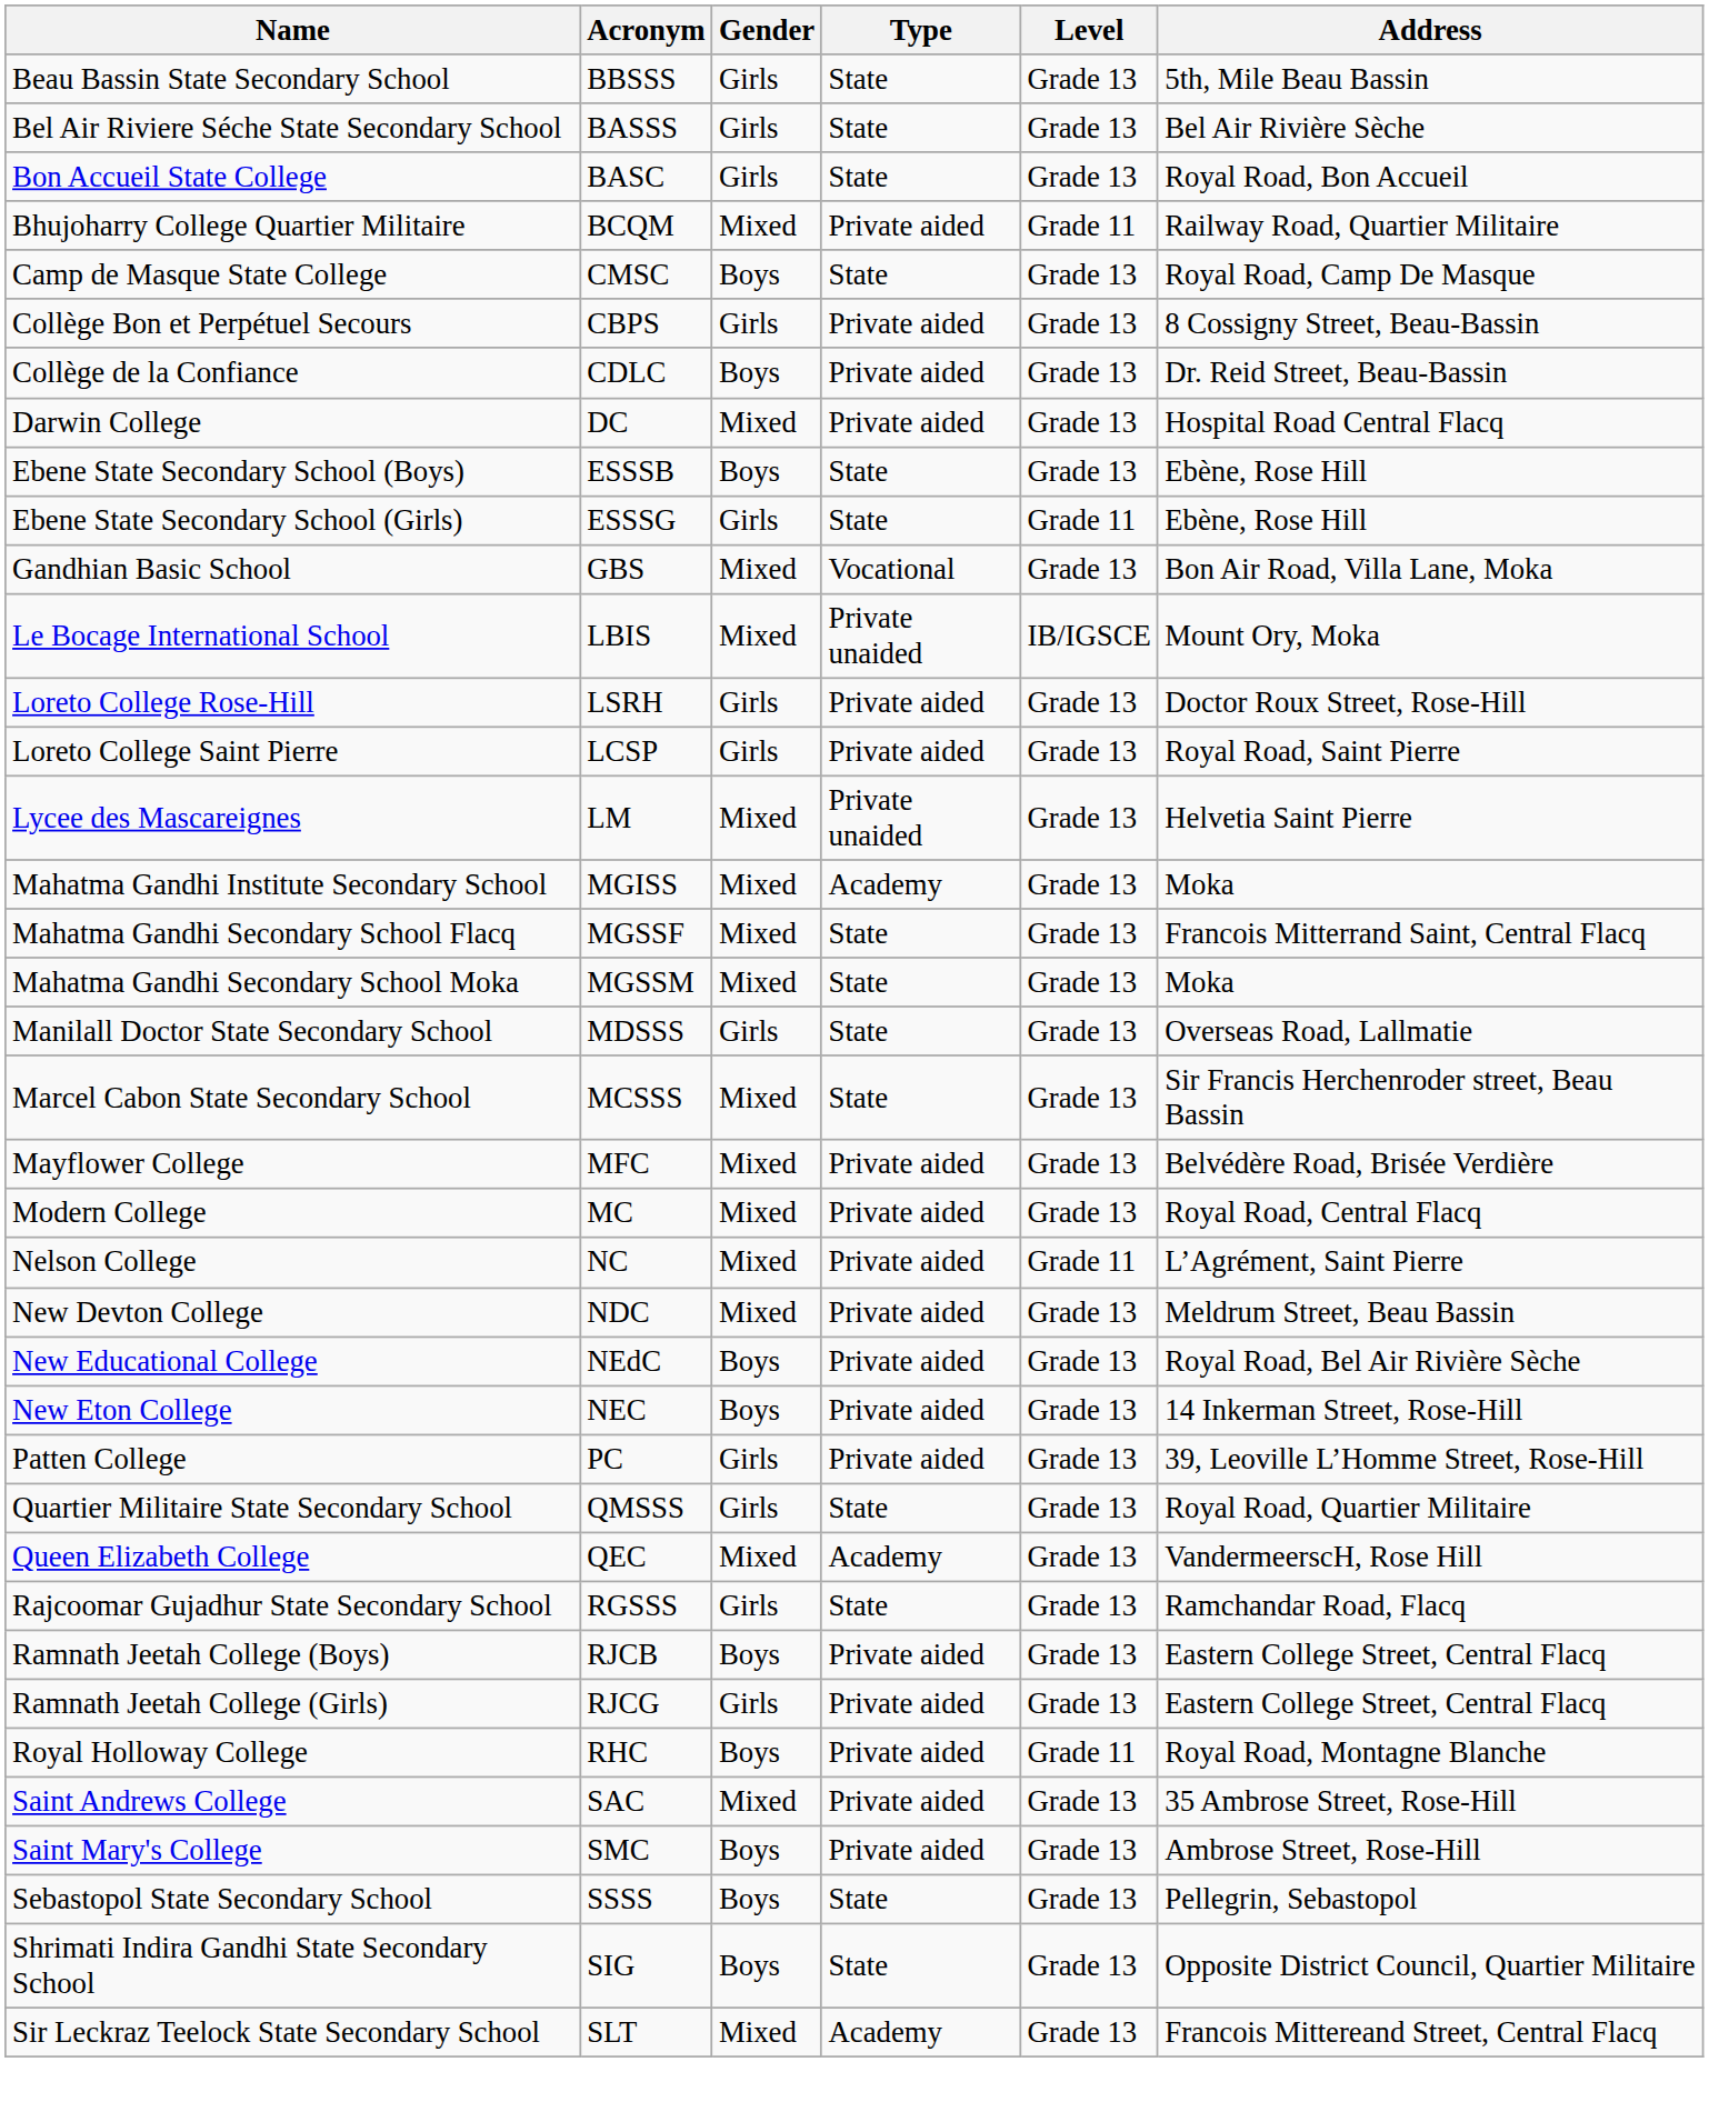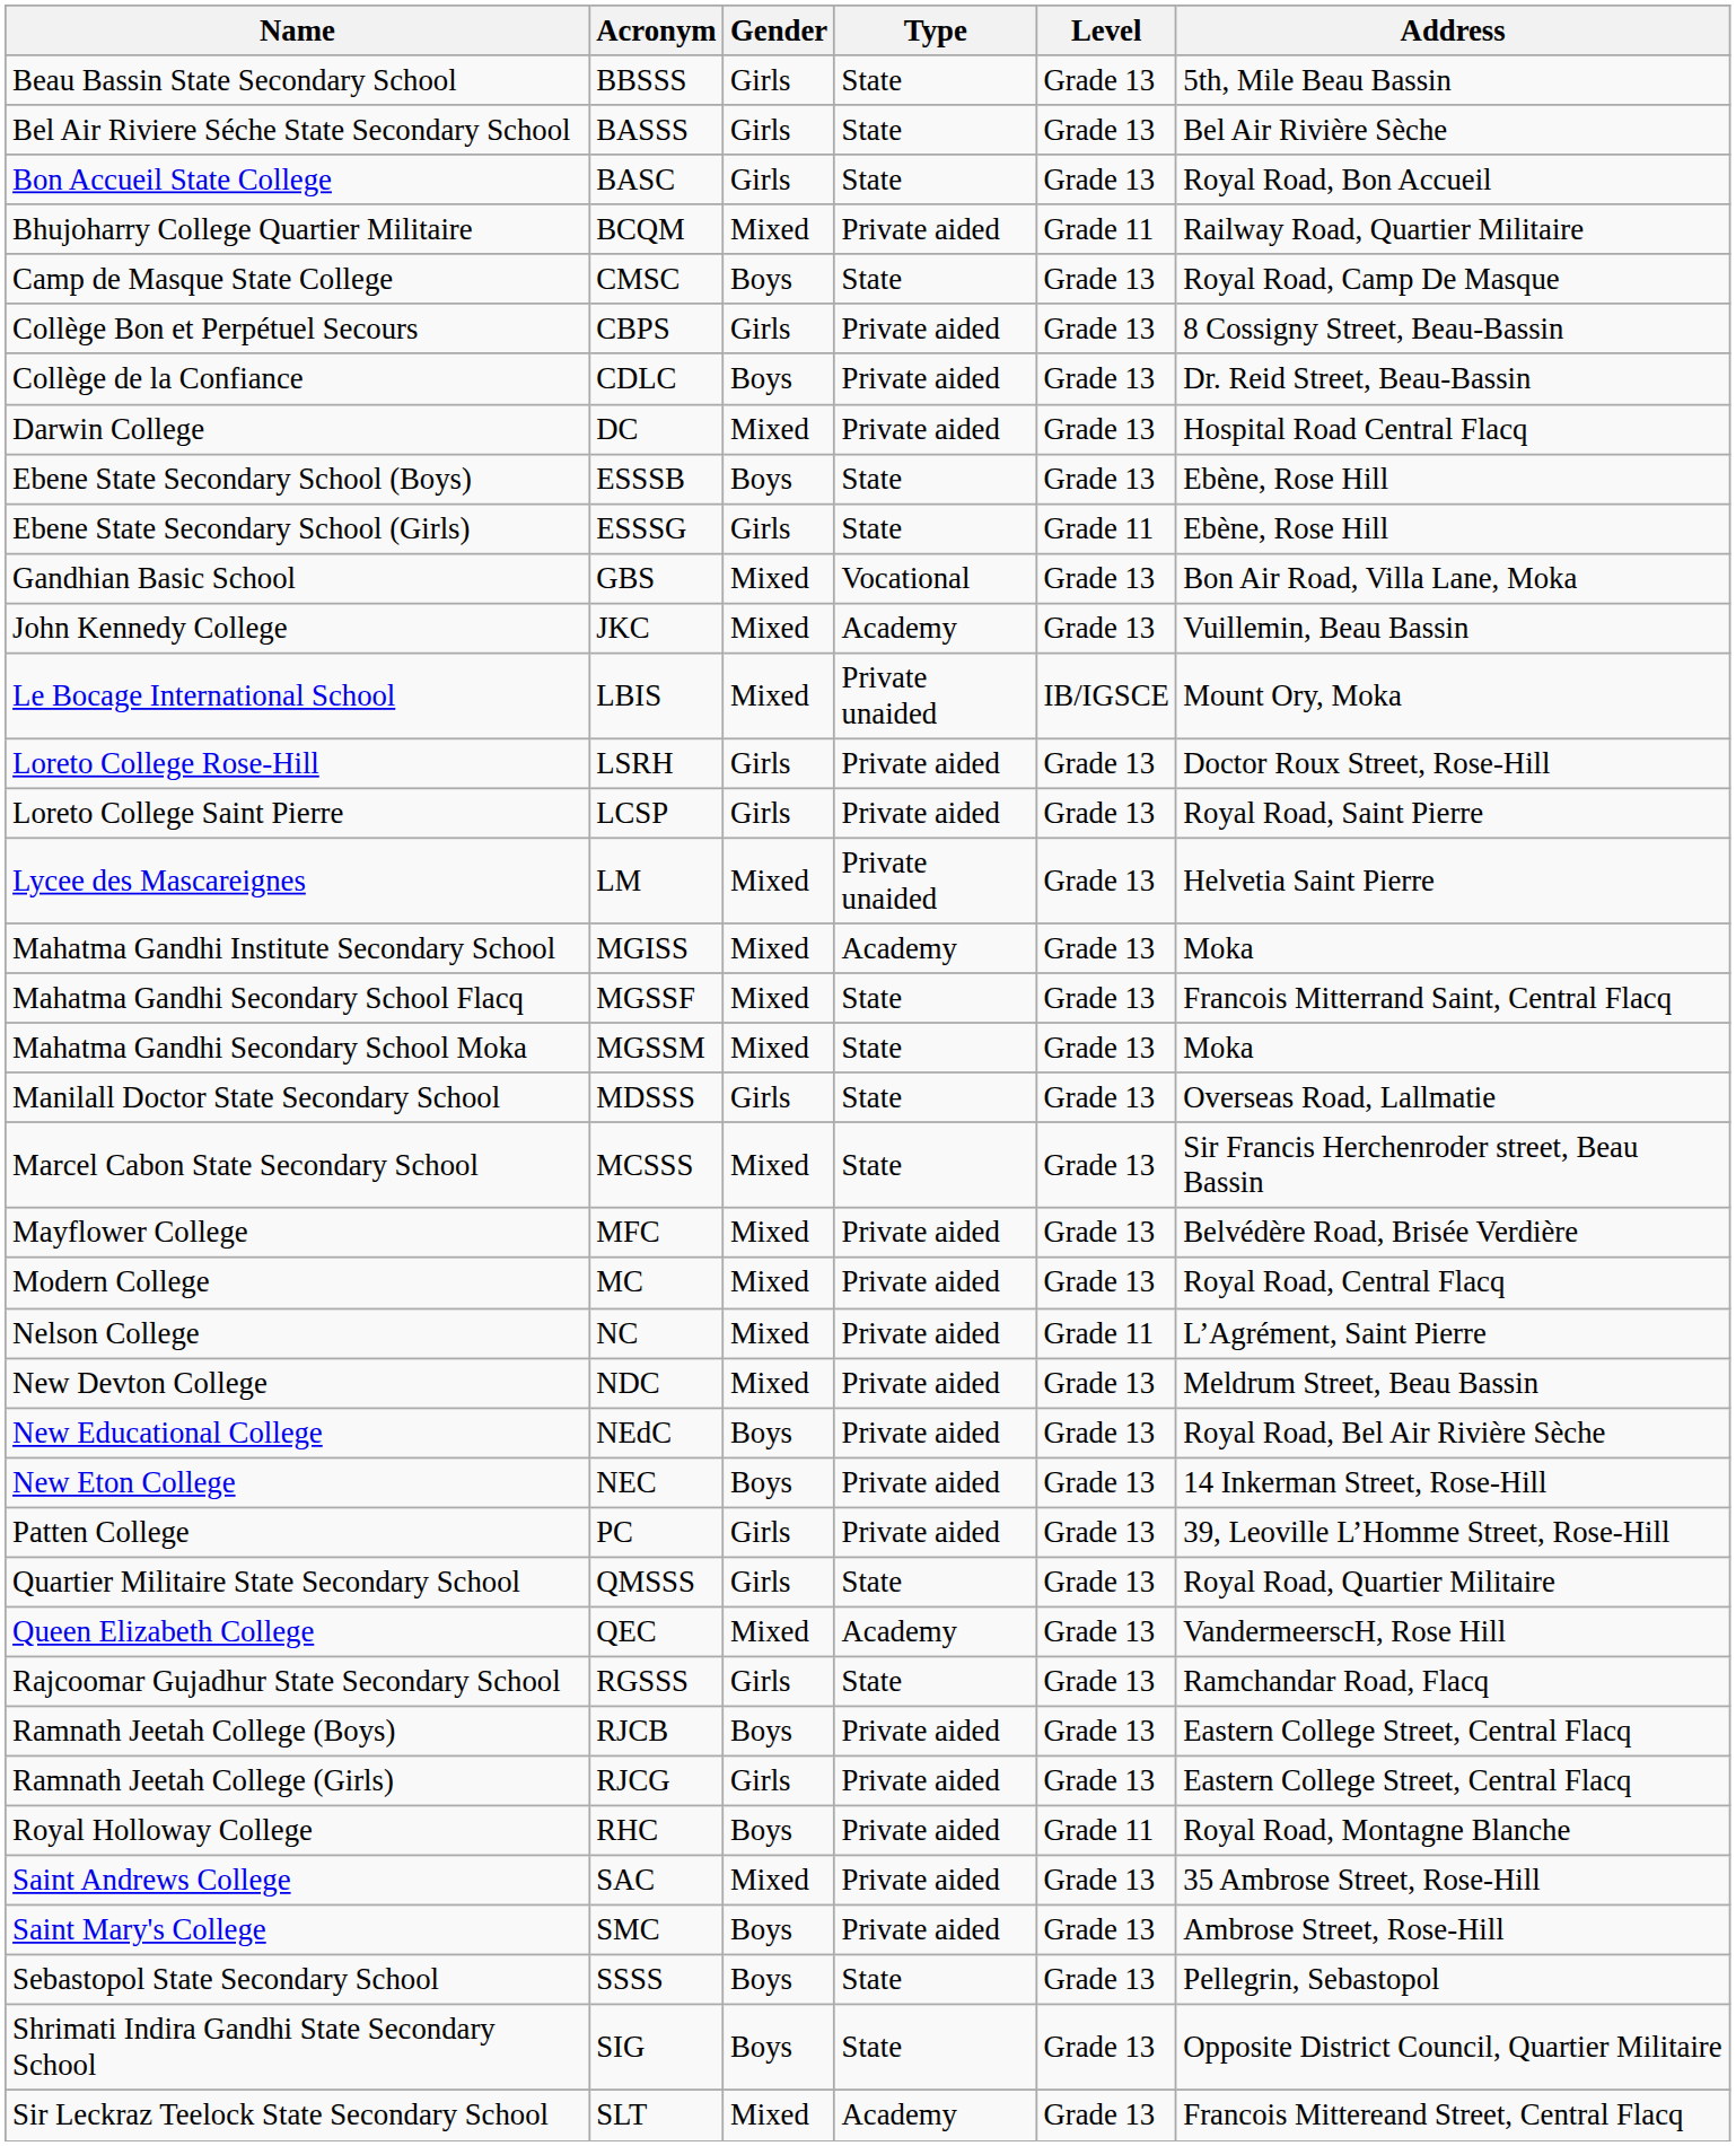 <table class="wikitable sortable" style="font-size:95%;">
 <tr>
 <th>Name</th>
 <th>Acronym</th>
 <th>Gender</th>
 <th>Type</th>
 <th>Level</th>
 <th>Address</th>
 </tr>
 <tr>
 <td>Beau Bassin State Secondary School</td>
 <td>BBSSS</td>
 <td>Girls</td>
 <td>State</td>
 <td>Grade 13</td>
 <td>5th, Mile Beau Bassin</td>
 </tr>
 <tr>
 <td>Bel Air Riviere Séche State Secondary School</td>
 <td>BASSS</td>
 <td>Girls</td>
 <td>State</td>
 <td>Grade 13</td>
 <td>Bel Air Rivière Sèche</td>
 </tr>
 <tr>
 <td><a href='#'>Bon Accueil State College</a></td>
 <td>BASC</td>
 <td>Girls</td>
 <td>State</td>
 <td>Grade 13</td>
 <td>Royal Road, Bon Accueil</td>
 </tr>
 <tr>
 <td>Bhujoharry College Quartier Militaire</td>
 <td>BCQM</td>
 <td>Mixed</td>
 <td>Private aided</td>
 <td>Grade 11</td>
 <td>Railway Road, Quartier Militaire</td>
 </tr>
 <tr>
 <td>Camp de Masque State College</td>
 <td>CMSC</td>
 <td>Boys</td>
 <td>State</td>
 <td>Grade 13</td>
 <td>Royal Road, Camp De Masque</td>
 </tr>
 <tr>
 <td>Collège Bon et Perpétuel Secours</td>
 <td>CBPS</td>
 <td>Girls</td>
 <td>Private aided</td>
 <td>Grade 13</td>
 <td>8 Cossigny Street, Beau-Bassin</td>
 </tr>
 <tr>
 <td>Collège de la Confiance</td>
 <td>CDLC</td>
 <td>Boys</td>
 <td>Private aided</td>
 <td>Grade 13</td>
 <td>Dr. Reid Street, Beau-Bassin</td>
 </tr>
 <tr>
 <td>Darwin College</td>
 <td>DC</td>
 <td>Mixed</td>
 <td>Private aided</td>
 <td>Grade 13</td>
 <td>Hospital Road Central Flacq</td>
 </tr>
 <tr>
 <td>Ebene State Secondary School (Boys)</td>
 <td>ESSSB</td>
 <td>Boys</td>
 <td>State</td>
 <td>Grade 13</td>
 <td>Ebène, Rose Hill</td>
 </tr>
 <tr>
 <td>Ebene State Secondary School (Girls)</td>
 <td>ESSSG</td>
 <td>Girls</td>
 <td>State</td>
 <td>Grade 11</td>
 <td>Ebène, Rose Hill</td>
 </tr>
 <tr>
 <td>Gandhian Basic School</td>
 <td>GBS</td>
 <td>Mixed</td>
 <td>Vocational</td>
 <td>Grade 13</td>
 <td>Bon Air Road, Villa Lane, Moka</td>
+</tr>
+<tr>
+<td>John Kennedy College</td>
+<td>JKC</td>
+<td>Mixed</td>
+<td>Academy</td>
+<td>Grade 13</td>
+<td>Vuillemin, Beau Bassin</td>
 </tr>
 <tr>
 <td><a href='#'>Le Bocage International School</a></td>
 <td>LBIS</td>
 <td>Mixed</td>
 <td>Private unaided</td>
 <td>IB/IGSCE</td>
 <td>Mount Ory, Moka</td>
 </tr>
 <tr>
 <td><a href='#'>Loreto College Rose-Hill</a></td>
 <td>LSRH</td>
 <td>Girls</td>
 <td>Private aided</td>
 <td>Grade 13</td>
 <td>Doctor Roux Street, Rose-Hill</td>
 </tr>
 <tr>
 <td>Loreto College Saint Pierre</td>
 <td>LCSP</td>
 <td>Girls</td>
 <td>Private aided</td>
 <td>Grade 13</td>
 <td>Royal Road, Saint Pierre</td>
 </tr>
 <tr>
 <td><a href='#'>Lycee des Mascareignes</a></td>
 <td>LM</td>
 <td>Mixed</td>
 <td>Private unaided</td>
 <td>Grade 13</td>
 <td>Helvetia Saint Pierre</td>
 </tr>
 <tr>
 <td>Mahatma Gandhi Institute Secondary School</td>
 <td>MGISS</td>
 <td>Mixed</td>
 <td>Academy</td>
 <td>Grade 13</td>
 <td>Moka</td>
 </tr>
 <tr>
 <td>Mahatma Gandhi Secondary School Flacq</td>
 <td>MGSSF</td>
 <td>Mixed</td>
 <td>State</td>
 <td>Grade 13</td>
 <td>Francois Mitterrand Saint, Central Flacq</td>
 </tr>
 <tr>
 <td>Mahatma Gandhi Secondary School Moka</td>
 <td>MGSSM</td>
 <td>Mixed</td>
 <td>State</td>
 <td>Grade 13</td>
 <td>Moka</td>
 </tr>
 <tr>
 <td>Manilall Doctor State Secondary School</td>
 <td>MDSSS</td>
 <td>Girls</td>
 <td>State</td>
 <td>Grade 13</td>
 <td>Overseas Road, Lallmatie</td>
 </tr>
 <tr>
 <td>Marcel Cabon State Secondary School</td>
 <td>MCSSS</td>
 <td>Mixed</td>
 <td>State</td>
 <td>Grade 13</td>
 <td>Sir Francis Herchenroder street, Beau Bassin</td>
 </tr>
 <tr>
 <td>Mayflower College</td>
 <td>MFC</td>
 <td>Mixed</td>
 <td>Private aided</td>
 <td>Grade 13</td>
 <td>Belvédère Road, Brisée Verdière</td>
 </tr>
 <tr>
 <td>Modern College</td>
 <td>MC</td>
 <td>Mixed</td>
 <td>Private aided</td>
 <td>Grade 13</td>
 <td>Royal Road, Central Flacq</td>
 </tr>
 <tr>
 <td>Nelson College</td>
 <td>NC</td>
 <td>Mixed</td>
 <td>Private aided</td>
 <td>Grade 11</td>
 <td>L’Agrément, Saint Pierre</td>
 </tr>
 <tr>
 <td>New Devton College</td>
 <td>NDC</td>
 <td>Mixed</td>
 <td>Private aided</td>
 <td>Grade 13</td>
 <td>Meldrum Street, Beau Bassin</td>
 </tr>
 <tr>
 <td><a href='#'>New Educational College</a></td>
 <td>NEdC</td>
 <td>Boys</td>
 <td>Private aided</td>
 <td>Grade 13</td>
 <td>Royal Road, Bel Air Rivière Sèche</td>
 </tr>
 <tr>
 <td><a href='#'>New Eton College</a></td>
 <td>NEC</td>
 <td>Boys</td>
 <td>Private aided</td>
 <td>Grade 13</td>
 <td>14 Inkerman Street, Rose-Hill</td>
 </tr>
 <tr>
 <td>Patten College</td>
 <td>PC</td>
 <td>Girls</td>
 <td>Private aided</td>
 <td>Grade 13</td>
 <td>39, Leoville L’Homme Street, Rose-Hill</td>
 </tr>
 <tr>
 <td>Quartier Militaire State Secondary School</td>
 <td>QMSSS</td>
 <td>Girls</td>
 <td>State</td>
 <td>Grade 13</td>
 <td>Royal Road, Quartier Militaire</td>
 </tr>
 <tr>
 <td><a href='#'>Queen Elizabeth College</a></td>
 <td>QEC</td>
 <td>Mixed</td>
 <td>Academy</td>
 <td>Grade 13</td>
 <td>VandermeerscH, Rose Hill</td>
 </tr>
 <tr>
 <td>Rajcoomar Gujadhur State Secondary School</td>
 <td>RGSSS</td>
 <td>Girls</td>
 <td>State</td>
 <td>Grade 13</td>
 <td>Ramchandar Road, Flacq</td>
 </tr>
 <tr>
 <td>Ramnath Jeetah College (Boys)</td>
 <td>RJCB</td>
 <td>Boys</td>
 <td>Private aided</td>
 <td>Grade 13</td>
 <td>Eastern College Street, Central Flacq</td>
 </tr>
 <tr>
 <td>Ramnath Jeetah College (Girls)</td>
 <td>RJCG</td>
 <td>Girls</td>
 <td>Private aided</td>
 <td>Grade 13</td>
 <td>Eastern College Street, Central Flacq</td>
 </tr>
 <tr>
 <td>Royal Holloway College</td>
 <td>RHC</td>
 <td>Boys</td>
 <td>Private aided</td>
 <td>Grade 11</td>
 <td>Royal Road, Montagne Blanche</td>
 </tr>
 <tr>
 <td><a href='#'>Saint Andrews College</a></td>
 <td>SAC</td>
 <td>Mixed</td>
 <td>Private aided</td>
 <td>Grade 13</td>
 <td>35 Ambrose Street, Rose-Hill</td>
 </tr>
 <tr>
 <td><a href='#'>Saint Mary's College</a></td>
 <td>SMC</td>
 <td>Boys</td>
 <td>Private aided</td>
 <td>Grade 13</td>
 <td>Ambrose Street, Rose-Hill</td>
 </tr>
 <tr>
 <td>Sebastopol State Secondary School</td>
 <td>SSSS</td>
 <td>Boys</td>
 <td>State</td>
 <td>Grade 13</td>
 <td>Pellegrin, Sebastopol</td>
 </tr>
 <tr>
 <td>Shrimati Indira Gandhi State Secondary School</td>
 <td>SIG</td>
 <td>Boys</td>
 <td>State</td>
 <td>Grade 13</td>
 <td>Opposite District Council, Quartier Militaire</td>
 </tr>
 <tr>
 <td>Sir Leckraz Teelock State Secondary School</td>
 <td>SLT</td>
 <td>Mixed</td>
 <td>Academy</td>
 <td>Grade 13</td>
 <td>Francois Mittereand Street, Central Flacq</td>
 </tr>
 </table>
